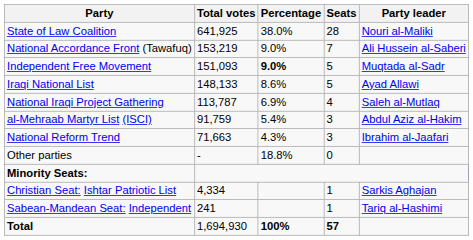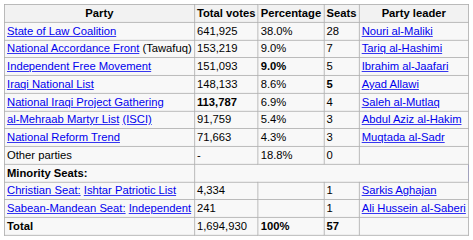 <table class="wikitable" style="border:1px solid #8888aa; background:#f8f8f8; padding:0; font-size:90%;">
 <tr>
 <th>Party</th>
 <th>Total votes</th>
 <th>Percentage</th>
 <th>Seats</th>
 <th>Party leader</th>
 </tr>
 <tr>
 <td><a href='#'>State of Law Coalition</a></td>
 <td>641,925</td>
 <td>38.0%</td>
 <td>28</td>
 <td><a href='#'>Nouri al-Maliki</a></td>
 </tr>
 <tr>
 <td><a href='#'>National Accordance Front</a> (Tawafuq)</td>
 <td>153,219</td>
 <td>9.0%</td>
 <td>7</td>
-<td><a href='#'>Ali Hussein al-Saberi</a></td>
+<td><a href='#'>Tariq al-Hashimi</a></td>
 </tr>
 <tr>
 <td><a href='#'>Independent Free Movement</a></td>
 <td>151,093</td>
 <td><strong>9.0%</strong></td>
 <td>5</td>
-<td><a href='#'>Muqtada al-Sadr</a></td>
+<td><a href='#'>Ibrahim al-Jaafari</a></td>
 </tr>
 <tr>
 <td><a href='#'>Iraqi National List</a></td>
 <td>148,133</td>
 <td>8.6%</td>
-<td>5</td>
+<td><strong>5</strong></td>
 <td><a href='#'>Ayad Allawi</a></td>
 </tr>
 <tr>
 <td><a href='#'>National Iraqi Project Gathering</a></td>
-<td>113,787</td>
+<td><strong>113,787</strong></td>
 <td>6.9%</td>
 <td>4</td>
 <td><a href='#'>Saleh al-Mutlaq</a></td>
 </tr>
 <tr>
 <td><a href='#'>al-Mehraab Martyr List</a> <a href='#'>(ISCI)</a></td>
 <td>91,759</td>
 <td>5.4%</td>
 <td>3</td>
 <td><a href='#'>Abdul Aziz al-Hakim</a></td>
 </tr>
 <tr>
 <td><a href='#'>National Reform Trend</a></td>
 <td>71,663</td>
 <td>4.3%</td>
 <td>3</td>
-<td><a href='#'>Ibrahim al-Jaafari</a></td>
+<td><a href='#'>Muqtada al-Sadr</a></td>
 </tr>
 <tr>
 <td>Other parties</td>
 <td>-</td>
 <td>18.8%</td>
 <td>0</td>
 <td></td>
 </tr>
 <tr>
 <td><strong>Minority Seats:</strong></td>
 </tr>
 <tr>
 <td><a href='#'>Christian Seat:</a> <a href='#'>Ishtar Patriotic List</a></td>
 <td>4,334</td>
 <td></td>
 <td>1</td>
 <td><a href='#'>Sarkis Aghajan</a></td>
 </tr>
 <tr>
 <td><a href='#'>Sabean-Mandean Seat:</a> <a href='#'>Independent</a></td>
 <td>241</td>
 <td></td>
 <td>1</td>
-<td><a href='#'>Tariq al-Hashimi</a></td>
+<td><a href='#'>Ali Hussein al-Saberi</a></td>
 </tr>
 <tr>
 <td><strong>Total</strong></td>
 <td>1,694,930</td>
 <td><strong>100%</strong></td>
 <td><strong>57</strong></td>
 <td></td>
 </tr>
 </table>
